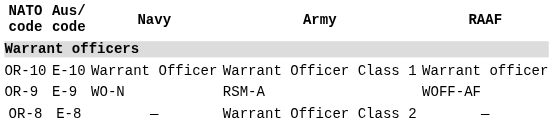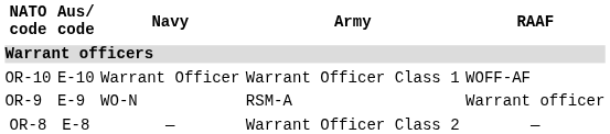 <table border=0 cellpadding=0 cellspacing=5>
 <tr>
 <th>NATO<br>code</th>
 <th>Aus/<br>code</th>
 <th>Navy</th>
 <th>Army</th>
 <th>RAAF</th>
 </tr>
 <tr bgcolor=#dcdcdc>
 <th colspan=5 align=left>Warrant officers</th>
 </tr>
 <tr>
 <td>OR-10</td>
 <td>E-10</td>
 <td>Warrant Officer</td>
 <td>Warrant Officer Class 1</td>
-<td>Warrant officer</td>
+<td>WOFF-AF</td>
 </tr>
 <tr>
 <td>OR-9</td>
 <td>E-9</td>
 <td>WO-N</td>
 <td>RSM-A</td>
-<td>WOFF-AF</td>
+<td>Warrant officer</td>
 </tr>
 <tr align=center>
 <td>OR-8</td>
 <td>E-8</td>
 <td>—</td>
 <td>Warrant Officer Class 2</td>
 <td>—</td>
 </tr>
 </table>
